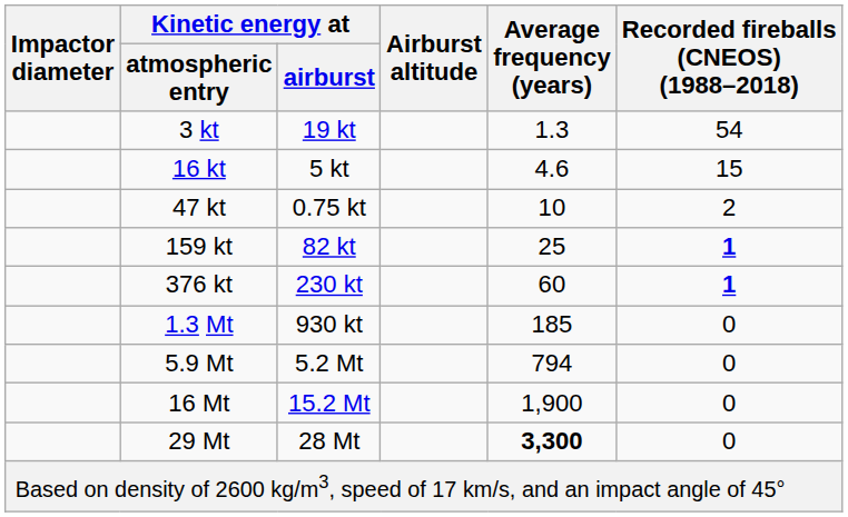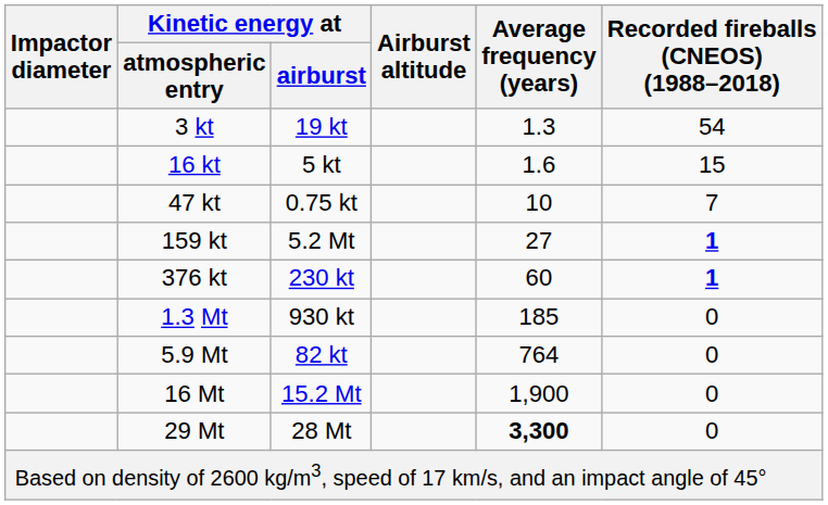 <table class="wikitable floatleft" style="text-align: center;">
 <tr>
 <th rowspan=2>Impactor<br>diameter</th>
 <th colspan=2><a href='#'>Kinetic energy</a> at</th>
 <th rowspan=2>Airburst<br>altitude</th>
 <th rowspan=2>Average<br>frequency<br>(years)</th>
 <th rowspan=2>Recorded fireballs<br>(CNEOS)<br>(1988–2018)</th>
 </tr>
 <tr>
 <th>atmospheric<br>entry</th>
 <th><a href='#'>airburst</a></th>
 </tr>
 <tr>
 <td></td>
 <td>3 <a href='#'>kt</a></td>
 <td><a href='#'>19 kt</a></td>
 <td></td>
 <td>1.3</td>
 <td>54</td>
 </tr>
 <tr>
 <td></td>
 <td><a href='#'>16 kt</a></td>
 <td>5 kt</td>
 <td></td>
-<td>4.6</td>
+<td>1.6</td>
 <td>15</td>
 </tr>
 <tr>
 <td></td>
 <td>47 kt</td>
 <td>0.75 kt</td>
 <td></td>
 <td>10</td>
-<td>2</td>
+<td>7</td>
 </tr>
 <tr>
 <td></td>
 <td>159 kt</td>
-<td><a href='#'>82 kt</a></td>
+<td>5.2 Mt</td>
 <td></td>
-<td>25</td>
+<td>27</td>
 <td><a href='#'><strong>1</strong></a></td>
 </tr>
 <tr>
 <td></td>
 <td>376 kt</td>
 <td><a href='#'>230 kt</a></td>
 <td></td>
 <td>60</td>
 <td><a href='#'><strong>1</strong></a></td>
 </tr>
 <tr>
 <td></td>
 <td><a href='#'>1.3</a> <a href='#'>Mt</a></td>
 <td>930 kt</td>
 <td></td>
 <td>185</td>
 <td>0</td>
 </tr>
 <tr>
 <td></td>
 <td>5.9 Mt</td>
-<td>5.2 Mt</td>
+<td><a href='#'>82 kt</a></td>
 <td></td>
-<td>794</td>
+<td>764</td>
 <td>0</td>
 </tr>
 <tr>
 <td></td>
 <td>16 Mt</td>
 <td><a href='#'>15.2 Mt</a></td>
 <td></td>
 <td>1,900</td>
 <td>0</td>
 </tr>
 <tr>
 <td></td>
 <td>29 Mt</td>
 <td>28 Mt</td>
 <td></td>
 <td><strong>3,300</strong></td>
 <td>0</td>
 </tr>
 <tr>
 <th colspan=6 style="font-size: 0.9em; font-weight: normal; text-align: left; padding: 6px;">Based on density of 2600 kg/m<sup>3</sup>, speed of 17 km/s, and an impact angle of 45°</th>
 </tr>
 </table>
